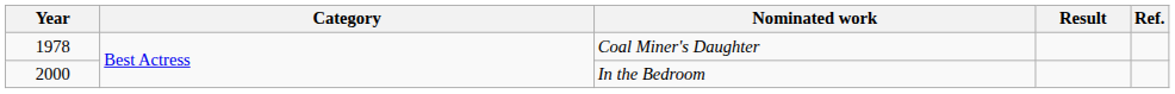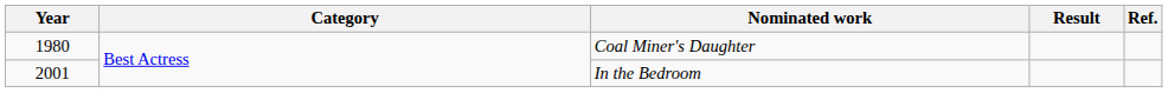 <table class=wikitable>
 <tr>
 <th scope="col" style="width:5em;">Year</th>
 <th scope="col" style="width:28em;">Category</th>
 <th scope="col" style="width:25em;">Nominated work</th>
 <th scope="col" style="width:5em;">Result</th>
 <th>Ref.</th>
 </tr>
 <tr>
-<td style="text-align:center;">1978</td>
+<td style="text-align:center;">1980</td>
 <td rowspan=2><a href='#'>Best Actress</a></td>
 <td><em>Coal Miner's Daughter</em></td>
 <td></td>
 <td></td>
 </tr>
 <tr>
-<td style="text-align:center;">2000</td>
+<td style="text-align:center;">2001</td>
 <td><em>In the Bedroom</em></td>
 <td></td>
 <td></td>
 </tr>
 </table>
